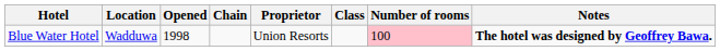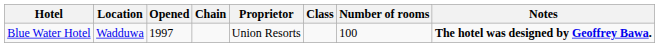 <table class="wikitable sortable">
 <tr>
 <th>Hotel</th>
 <th>Location</th>
 <th>Opened</th>
 <th>Chain</th>
 <th>Proprietor</th>
 <th>Class</th>
 <th>Number of rooms</th>
 <th class="unsortable">Notes</th>
 </tr>
 <tr>
 <td><a href='#'>Blue Water Hotel</a><br></td>
 <td><a href='#'>Wadduwa</a></td>
-<td>1998</td>
+<td>1997</td>
 <td></td>
 <td>Union Resorts</td>
 <td></td>
-<td style="background: pink;">100</td>
+<td>100</td>
 <td><strong>The hotel was designed by <a href='#'>Geoffrey Bawa</a>.</strong></td>
 </tr>
 </table>
